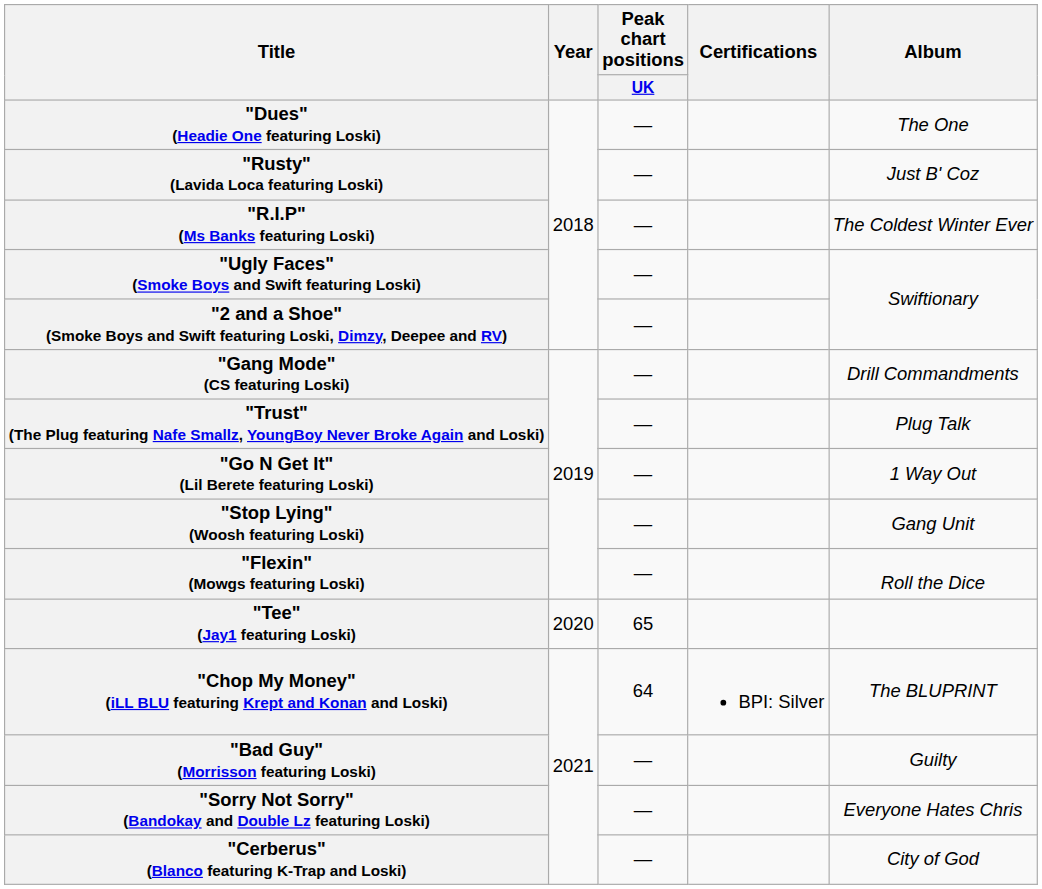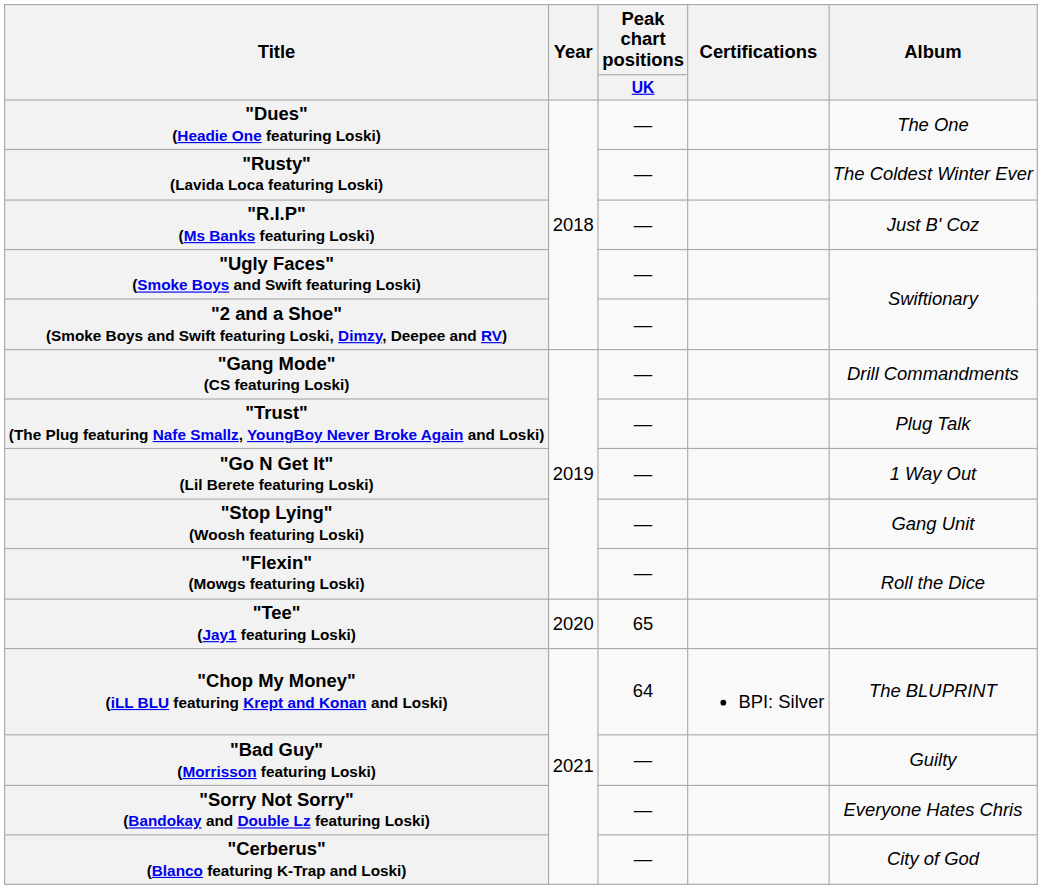 <table class="wikitable plainrowheaders" style="text-align:center;">
 <tr>
 <th scope="col" rowspan="2">Title</th>
 <th scope="col" rowspan="2">Year</th>
 <th scope="col" colspan="1">Peak chart positions</th>
 <th scope="col" rowspan="2">Certifications</th>
 <th scope="col" rowspan="2">Album</th>
 </tr>
 <tr>
 <th scope="col" style="width:3em;font-size:85%;"><a href='#'>UK</a><br></th>
 </tr>
 <tr>
 <th scope="row">"Dues"<br><small>(<a href='#'>Headie One</a> featuring Loski)</small></th>
 <td rowspan="5">2018</td>
 <td>—</td>
 <td></td>
 <td><em>The One</em></td>
 </tr>
 <tr>
 <th scope="row">"Rusty"<br><small>(Lavida Loca featuring Loski)</small></th>
 <td>—</td>
 <td></td>
-<td><em>Just B' Coz</em></td>
+<td><em>The Coldest Winter Ever</em></td>
 </tr>
 <tr>
 <th scope="row">"R.I.P"<br><small>(<a href='#'>Ms Banks</a> featuring Loski)</small></th>
 <td>—</td>
 <td></td>
-<td><em>The Coldest Winter Ever</em></td>
+<td><em>Just B' Coz</em></td>
 </tr>
 <tr>
 <th scope="row">"Ugly Faces"<br><small>(<a href='#'>Smoke Boys</a> and Swift featuring Loski)</small></th>
 <td>—</td>
 <td></td>
 <td rowspan="2"><em>Swiftionary</em></td>
 </tr>
 <tr>
 <th scope="row">"2 and a Shoe"<br><small>(Smoke Boys and Swift featuring Loski, <a href='#'>Dimzy</a>, Deepee and <a href='#'>RV</a>)</small></th>
 <td>—</td>
 <td></td>
 </tr>
 <tr>
 <th scope="row">"Gang Mode"<br><small>(CS featuring Loski)</small></th>
 <td rowspan="5">2019</td>
 <td>—</td>
 <td></td>
 <td><em>Drill Commandments</em></td>
 </tr>
 <tr>
 <th scope="row">"Trust"<br><small>(The Plug featuring <a href='#'>Nafe Smallz</a>, <a href='#'>YoungBoy Never Broke Again</a> and Loski)</small></th>
 <td>—</td>
 <td></td>
 <td><em>Plug Talk</em></td>
 </tr>
 <tr>
 <th scope="row">"Go N Get It"<br><small>(Lil Berete featuring Loski)</small></th>
 <td>—</td>
 <td></td>
 <td><em>1 Way Out</em></td>
 </tr>
 <tr>
 <th scope="row">"Stop Lying"<br><small>(Woosh featuring Loski)</small></th>
 <td>—</td>
 <td></td>
 <td><em>Gang Unit</em></td>
 </tr>
 <tr>
 <th scope="row">"Flexin"<br><small>(Mowgs featuring Loski)</small></th>
 <td>—</td>
 <td></td>
 <td><br><em>Roll the Dice</em></td>
 </tr>
 <tr>
 <th scope="row">"Tee"<br><small>(<a href='#'>Jay1</a> featuring Loski)</small></th>
 <td>2020</td>
 <td>65</td>
 <td></td>
 <td></td>
 </tr>
 <tr>
 <th scope="row">"Chop My Money"<br><small>(<a href='#'>iLL BLU</a> featuring <a href='#'>Krept and Konan</a> and Loski)</small></th>
 <td rowspan="4">2021</td>
 <td>64</td>
 <td><br><ul><li>BPI: Silver</li></ul></td>
 <td><em>The BLUPRINT</em></td>
 </tr>
 <tr>
 <th scope="row">"Bad Guy"<br><small>(<a href='#'>Morrisson</a> featuring Loski)</small></th>
 <td>—</td>
 <td></td>
 <td><em>Guilty</em></td>
 </tr>
 <tr>
 <th scope="row">"Sorry Not Sorry"<br><small>(<a href='#'>Bandokay</a> and <a href='#'>Double Lz</a> featuring Loski)</small></th>
 <td>—</td>
 <td></td>
 <td><em>Everyone Hates Chris</em></td>
 </tr>
 <tr>
 <th scope="row">"Cerberus"<br><small>(<a href='#'>Blanco</a> featuring K-Trap and Loski)</small></th>
 <td>—</td>
 <td></td>
 <td><em>City of God</em></td>
 </tr>
 </table>
